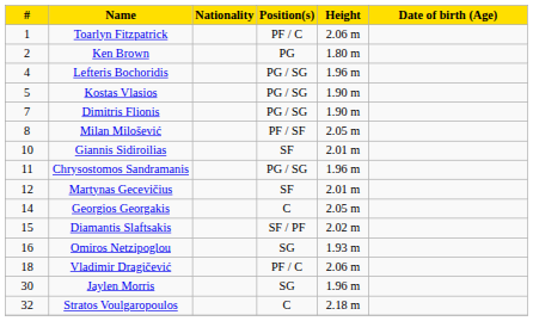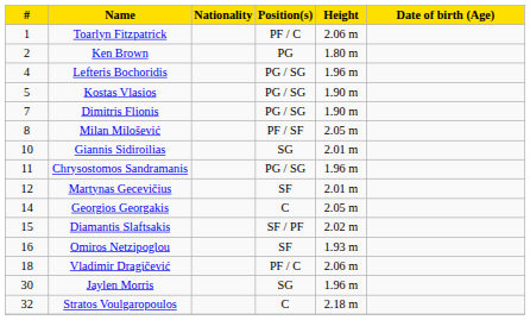 <table class="wikitable sortable" style="text-align: center;">
 <tr>
 <th style="background:#FFDF00; color:black; text-align:center;"; width=50>#</th>
 <th style="background:#FFDF00; color:black; text-align:center;"; width=180>Name</th>
 <th style="background:#FFDF00; color:black; text-align:center;"; width=60>Nationality</th>
 <th style="background:#FFDF00; color:black; text-align:center;"; width=70>Position(s)</th>
 <th style="background:#FFDF00; color:black; text-align:center;"; width=60><strong>Height</strong></th>
 <th style="background:#FFDF00; color:black; text-align:center;"; width=200>Date of birth (Age)</th>
 </tr>
 <tr>
 <td>1</td>
 <td><a href='#'>Toarlyn Fitzpatrick</a></td>
 <td></td>
 <td>PF / C</td>
 <td>2.06 m</td>
 <td></td>
 </tr>
 <tr>
 <td>2</td>
 <td><a href='#'>Ken Brown</a></td>
 <td></td>
 <td>PG</td>
 <td>1.80 m</td>
 <td></td>
 </tr>
 <tr>
 <td>4</td>
 <td><a href='#'>Lefteris Bochoridis</a></td>
 <td></td>
 <td>PG / SG</td>
 <td>1.96 m</td>
 <td></td>
 </tr>
 <tr>
 <td>5</td>
 <td><a href='#'>Kostas Vlasios</a></td>
 <td></td>
 <td>PG / SG</td>
 <td>1.90 m</td>
 <td></td>
 </tr>
 <tr>
 <td>7</td>
 <td><a href='#'>Dimitris Flionis</a></td>
 <td></td>
 <td>PG / SG</td>
 <td>1.90 m</td>
 <td></td>
 </tr>
 <tr>
 <td>8</td>
 <td><a href='#'>Milan Milošević</a></td>
 <td></td>
 <td>PF / SF</td>
 <td>2.05 m</td>
 <td></td>
 </tr>
 <tr>
 <td>10</td>
 <td><a href='#'>Giannis Sidiroilias</a></td>
 <td></td>
-<td>SF</td>
+<td>SG</td>
 <td>2.01 m</td>
 <td></td>
 </tr>
 <tr>
 <td>11</td>
 <td><a href='#'>Chrysostomos Sandramanis</a></td>
 <td></td>
 <td>PG / SG</td>
 <td>1.96 m</td>
 <td></td>
 </tr>
 <tr>
 <td>12</td>
 <td><a href='#'>Martynas Gecevičius</a></td>
 <td></td>
 <td>SF</td>
 <td>2.01 m</td>
 <td></td>
 </tr>
 <tr>
 <td>14</td>
 <td><a href='#'>Georgios Georgakis</a></td>
 <td></td>
 <td>C</td>
 <td>2.05 m</td>
 <td></td>
 </tr>
 <tr>
 <td>15</td>
 <td><a href='#'>Diamantis Slaftsakis</a></td>
 <td></td>
 <td>SF / PF</td>
 <td>2.02 m</td>
 <td></td>
 </tr>
 <tr>
 <td>16</td>
 <td><a href='#'>Omiros Netzipoglou</a></td>
 <td></td>
-<td>SG</td>
+<td>SF</td>
 <td>1.93 m</td>
 <td></td>
 </tr>
 <tr>
 <td>18</td>
 <td><a href='#'>Vladimir Dragičević</a></td>
 <td></td>
 <td>PF / C</td>
 <td>2.06 m</td>
 <td></td>
 </tr>
 <tr>
 <td>30</td>
 <td><a href='#'>Jaylen Morris</a></td>
 <td></td>
 <td>SG</td>
 <td>1.96 m</td>
 <td></td>
 </tr>
 <tr>
 <td>32</td>
 <td><a href='#'>Stratos Voulgaropoulos</a></td>
 <td></td>
 <td>C</td>
 <td>2.18 m</td>
 <td></td>
 </tr>
 <tr>
 </tr>
 </table>
